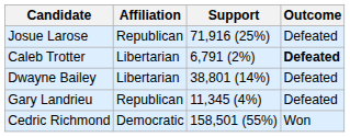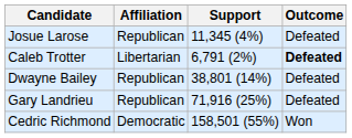 <table class="wikitable">
 <tr>
 <th>Candidate</th>
 <th>Affiliation</th>
 <th>Support</th>
 <th>Outcome</th>
 </tr>
 <tr style="background:#def;">
 <td>Josue Larose</td>
 <td>Republican</td>
-<td>71,916 (25%)</td>
+<td>11,345 (4%)</td>
 <td>Defeated</td>
 </tr>
 <tr style="background:#def;">
 <td>Caleb Trotter</td>
 <td>Libertarian</td>
 <td>6,791 (2%)</td>
 <td><strong>Defeated</strong></td>
 </tr>
 <tr style="background:#def;">
 <td>Dwayne Bailey</td>
-<td>Libertarian</td>
+<td>Republican</td>
 <td>38,801 (14%)</td>
 <td>Defeated</td>
 </tr>
 <tr style="background:#def;">
 <td>Gary Landrieu</td>
 <td>Republican</td>
-<td>11,345 (4%)</td>
+<td>71,916 (25%)</td>
 <td>Defeated</td>
 </tr>
 <tr style="background:#def;">
 <td>Cedric Richmond</td>
 <td>Democratic</td>
 <td>158,501 (55%)</td>
 <td>Won</td>
 </tr>
 </table>
